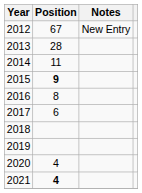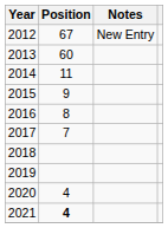 <table class="wikitable plainrowheaders" style="text-align:center;">
 <tr>
 <th>Year</th>
 <th>Position</th>
 <th>Notes</th>
 <th></th>
 </tr>
 <tr>
 <td>2012</td>
 <td>67</td>
 <td>New Entry</td>
 <td></td>
 </tr>
 <tr>
 <td>2013</td>
-<td>28</td>
+<td>60</td>
 <td></td>
 <td></td>
 </tr>
 <tr>
 <td>2014</td>
 <td>11</td>
 <td></td>
 <td></td>
 </tr>
 <tr>
 <td>2015</td>
-<td><strong>9</strong></td>
+<td>9</td>
 <td></td>
 <td></td>
 </tr>
 <tr>
 <td>2016</td>
 <td>8</td>
 <td></td>
 <td></td>
 </tr>
 <tr>
 <td>2017</td>
-<td>6</td>
+<td>7</td>
 <td></td>
 <td></td>
 </tr>
 <tr>
 <td>2018</td>
 <td></td>
 <td></td>
 <td></td>
 </tr>
 <tr>
 <td>2019</td>
 <td></td>
 <td></td>
 <td></td>
 </tr>
 <tr>
 <td>2020</td>
 <td>4</td>
 <td></td>
 <td></td>
 </tr>
 <tr>
 <td>2021</td>
 <td><strong>4</strong></td>
 <td></td>
 <td></td>
 </tr>
 <tr>
 </tr>
 </table>
